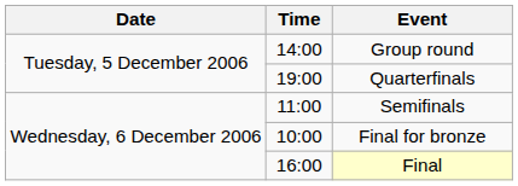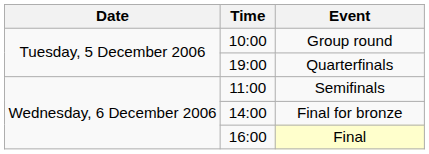 <table class = "wikitable" style="text-align:center;">
 <tr>
 <th width=220>Date</th>
 <th width=50>Time</th>
 <th width=150>Event</th>
 </tr>
 <tr>
 <td rowspan=2>Tuesday, 5 December 2006</td>
-<td>14:00</td>
+<td>10:00</td>
 <td>Group round</td>
 </tr>
 <tr>
 <td>19:00</td>
 <td>Quarterfinals</td>
 </tr>
 <tr>
 <td rowspan=3>Wednesday, 6 December 2006</td>
 <td>11:00</td>
 <td>Semifinals</td>
 </tr>
 <tr>
-<td>10:00</td>
+<td>14:00</td>
 <td>Final for bronze</td>
 </tr>
 <tr>
 <td>16:00</td>
 <td bgcolor=ffffcc>Final</td>
 </tr>
 </table>
